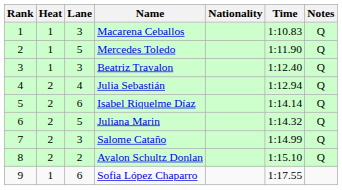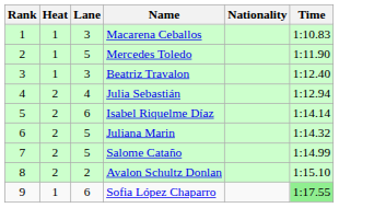 <table class="wikitable sortable" style="text-align:center">
 <tr>
 <th>Rank</th>
 <th>Heat</th>
 <th>Lane</th>
 <th>Name</th>
 <th>Nationality</th>
 <th>Time</th>
-<th>Notes</th>
 </tr>
 <tr bgcolor=ccffcc>
 <td>1</td>
 <td>1</td>
 <td>3</td>
 <td align=left><a href='#'>Macarena Ceballos</a></td>
 <td align=left></td>
 <td>1:10.83</td>
-<td>Q</td>
 </tr>
 <tr bgcolor=ccffcc>
 <td>2</td>
 <td>1</td>
 <td>5</td>
 <td align=left><a href='#'>Mercedes Toledo</a></td>
 <td align=left></td>
 <td>1:11.90</td>
-<td>Q</td>
 </tr>
 <tr bgcolor=ccffcc>
 <td>3</td>
 <td>1</td>
 <td>3</td>
 <td align=left><a href='#'>Beatriz Travalon</a></td>
 <td align=left></td>
 <td>1:12.40</td>
-<td>Q</td>
 </tr>
 <tr bgcolor=ccffcc>
 <td>4</td>
 <td>2</td>
 <td>4</td>
 <td align=left><a href='#'>Julia Sebastián</a></td>
 <td align=left></td>
 <td>1:12.94</td>
-<td>Q</td>
 </tr>
 <tr bgcolor=ccffcc>
 <td>5</td>
 <td>2</td>
 <td>6</td>
 <td align=left><a href='#'>Isabel Riquelme Díaz</a></td>
 <td align=left></td>
 <td>1:14.14</td>
-<td>Q</td>
 </tr>
 <tr bgcolor=ccffcc>
 <td>6</td>
 <td>2</td>
 <td>5</td>
 <td align=left><a href='#'>Juliana Marin</a></td>
 <td align=left></td>
 <td>1:14.32</td>
-<td>Q</td>
 </tr>
 <tr bgcolor=ccffcc>
 <td>7</td>
 <td>2</td>
-<td>3</td>
+<td>5</td>
 <td align=left><a href='#'>Salome Cataño</a></td>
 <td align=left></td>
 <td>1:14.99</td>
-<td>Q</td>
 </tr>
 <tr bgcolor=ccffcc>
 <td>8</td>
 <td>2</td>
 <td>2</td>
 <td align=left><a href='#'>Avalon Schultz Donlan</a></td>
 <td align=left></td>
 <td>1:15.10</td>
-<td>Q</td>
 </tr>
 <tr>
 <td>9</td>
 <td>1</td>
 <td>6</td>
 <td align=left><a href='#'>Sofia López Chaparro</a></td>
 <td align=left></td>
-<td>1:17.55</td>
-<td></td>
+<td style="background: lightgreen;">1:17.55</td>
 </tr>
 </table>
